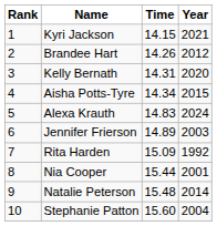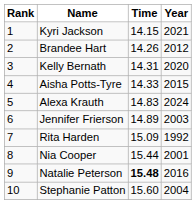 <table class="wikitable">
 <tr>
 <th style="background:white">Rank</th>
 <th style="background:white">Name</th>
 <th style="background:white">Time</th>
 <th style="background:white">Year</th>
 </tr>
 <tr>
 <td>1</td>
 <td>Kyri Jackson</td>
 <td>14.15</td>
 <td>2021</td>
 </tr>
 <tr>
 <td>2</td>
 <td>Brandee Hart</td>
 <td>14.26</td>
 <td>2012</td>
 </tr>
 <tr>
 <td>3</td>
 <td>Kelly Bernath</td>
 <td>14.31</td>
 <td>2020</td>
 </tr>
 <tr>
 <td>4</td>
 <td>Aisha Potts-Tyre</td>
-<td>14.34</td>
+<td>14.33</td>
 <td>2015</td>
 </tr>
 <tr>
 <td>5</td>
 <td>Alexa Krauth</td>
 <td>14.83</td>
 <td>2024</td>
 </tr>
 <tr>
 <td>6</td>
 <td>Jennifer Frierson</td>
 <td>14.89</td>
 <td>2003</td>
 </tr>
 <tr>
 <td>7</td>
 <td>Rita Harden</td>
 <td>15.09</td>
 <td>1992</td>
 </tr>
 <tr>
 <td>8</td>
 <td>Nia Cooper</td>
 <td>15.44</td>
 <td>2001</td>
 </tr>
 <tr>
 <td>9</td>
 <td>Natalie Peterson</td>
-<td>15.48</td>
-<td>2014</td>
+<td><strong>15.48</strong></td>
+<td>2016</td>
 </tr>
 <tr>
 <td>10</td>
 <td>Stephanie Patton</td>
 <td>15.60</td>
 <td>2004</td>
 </tr>
 </table>
